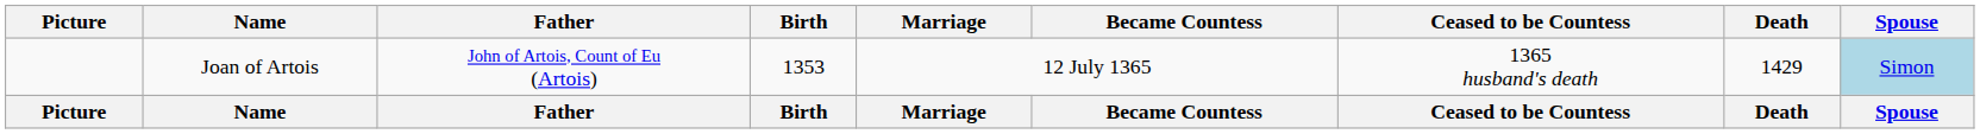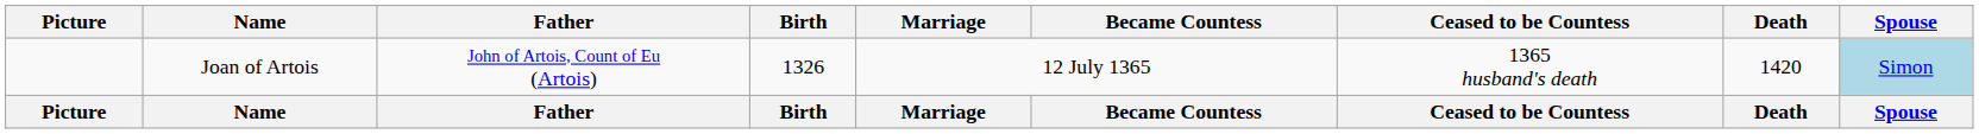 <table style="width:95%;" class="wikitable">
 <tr>
 <th>Picture</th>
 <th>Name</th>
 <th>Father</th>
 <th>Birth</th>
 <th>Marriage</th>
 <th>Became Countess</th>
 <th>Ceased to be Countess</th>
 <th>Death</th>
 <th><a href='#'>Spouse</a></th>
 </tr>
 <tr>
 <td style="text-align:center;"></td>
 <td style="text-align:center;">Joan of Artois<br></td>
 <td style="text-align:center;"><small><a href='#'>John of Artois, Count of Eu</a></small><br> (<a href='#'>Artois</a>)</td>
-<td style="text-align:center;">1353</td>
+<td style="text-align:center;">1326</td>
 <td style="text-align:center;" colspan="2">12 July 1365</td>
 <td style="text-align:center;">1365<br><em>husband's death</em></td>
-<td style="text-align:center;">1429</td>
+<td style="text-align:center;">1420</td>
 <td style="background: lightblue; text-align:center;"><a href='#'>Simon</a></td>
 </tr>
 <tr>
 <th>Picture</th>
 <th>Name</th>
 <th>Father</th>
 <th>Birth</th>
 <th>Marriage</th>
 <th>Became Countess</th>
 <th>Ceased to be Countess</th>
 <th>Death</th>
 <th><a href='#'>Spouse</a></th>
 </tr>
 </table>
